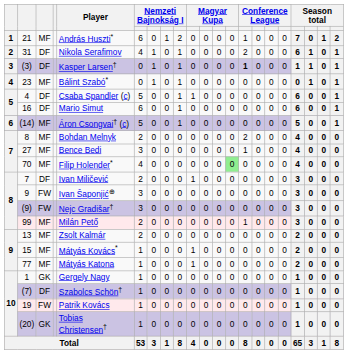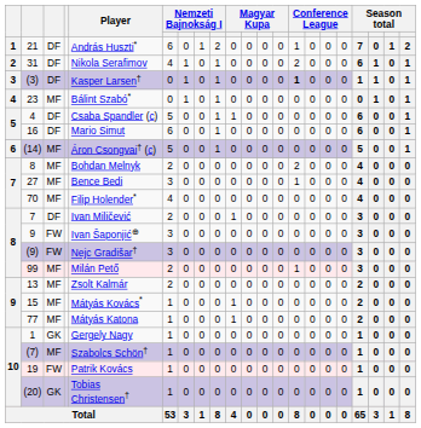 <table class="wikitable sortable sticky-header-multi" style="text-align:center; font-size:85%;">
 <tr>
 <th rowspan="2"></th>
 <th rowspan="2"></th>
 <th rowspan="2"></th>
 <th rowspan="2"></th>
 <th rowspan="2" width="120">Player</th>
 <th colspan="4"><a href='#'>Nemzeti<br>Bajnokság I</a></th>
 <th colspan="4"><a href='#'>Magyar<br>Kupa</a></th>
 <th colspan="4"><a href='#'>Conference<br>League</a></th>
 <th colspan="4">Season<br>total</th>
 </tr>
 <tr>
 <th width="15" class="unsortable"></th>
 <th width="15" class="unsortable"></th>
 <th width="15" class="unsortable"></th>
 <th width="15" class="unsortable"></th>
 <th width="15" class="unsortable"></th>
 <th width="15" class="unsortable"></th>
 <th width="15" class="unsortable"></th>
 <th width="15" class="unsortable"></th>
 <th width="15" class="unsortable"></th>
 <th width="15" class="unsortable"></th>
 <th width="15" class="unsortable"></th>
 <th width="15" class="unsortable"></th>
 <th width="15" class="unsortable"></th>
 <th width="15" class="unsortable"></th>
 <th width="15" class="unsortable"></th>
 <th width="15" class="unsortable"></th>
 </tr>
 <tr>
 <th rowspan="1">1</th>
 <td>21</td>
-<td>MF</td>
+<td>DF</td>
 <td></td>
 <td style="text-align:left;" data-sort-value="Huszti"><a href='#'>András Huszti</a><sup>*</sup><br></td>
 <td>6</td>
 <td>0</td>
 <td>1</td>
 <td>2<br></td>
 <td>0</td>
 <td>0</td>
 <td>0</td>
 <td>0<br></td>
 <td>1</td>
 <td>0</td>
 <td>0</td>
 <td>0<br></td>
 <th>7</th>
 <th>0</th>
 <th>1</th>
 <th>2</th>
 </tr>
 <tr>
 <th rowspan="1">2</th>
 <td>31</td>
 <td>DF</td>
 <td></td>
 <td style="text-align:left;" data-sort-value="Serafimov"><a href='#'>Nikola Serafimov</a><br></td>
 <td>4</td>
 <td>1</td>
 <td>0</td>
 <td>1<br></td>
 <td>0</td>
 <td>0</td>
 <td>0</td>
 <td>0<br></td>
 <td>2</td>
 <td>0</td>
 <td>0</td>
 <td>0<br></td>
 <th>6</th>
 <th>1</th>
 <th>0</th>
 <th>1</th>
 </tr>
 <tr bgcolor=#CBC3E3>
 <th rowspan="1">3</th>
 <td>(3)</td>
 <td>DF</td>
 <td></td>
 <td style="text-align:left;" data-sort-value="Larsen"><a href='#'>Kasper Larsen</a><sup>†</sup><br></td>
 <td>0</td>
 <td>1</td>
 <td>0</td>
 <td>1<br></td>
 <td>0</td>
 <td>0</td>
 <td>0</td>
 <td>0<br></td>
 <td><strong>1</strong></td>
 <td>0</td>
 <td>0</td>
 <td>0<br></td>
 <th>1</th>
 <th>1</th>
 <th>0</th>
 <th>1</th>
 </tr>
 <tr>
 <th rowspan="1">4</th>
 <td>23</td>
 <td>MF</td>
 <td></td>
 <td style="text-align:left;" data-sort-value="SzaboB"><a href='#'>Bálint Szabó</a><sup>*</sup><br></td>
 <td>0</td>
 <td>1</td>
 <td>0</td>
 <td>1<br></td>
 <td>0</td>
 <td>0</td>
 <td>0</td>
 <td>0<br></td>
 <td>0</td>
 <td>0</td>
 <td>0</td>
 <td>0<br></td>
 <th>0</th>
 <th>1</th>
 <th>0</th>
 <th>1</th>
 </tr>
 <tr>
 <th rowspan="2">5</th>
 <td>4</td>
 <td>DF</td>
 <td></td>
 <td style="text-align:left;" data-sort-value="Spandler"><a href='#'>Csaba Spandler</a> (<a href='#'>c</a>)<br></td>
 <td>5</td>
 <td>0</td>
 <td>0</td>
 <td>1<br></td>
 <td>1</td>
 <td>0</td>
 <td>0</td>
 <td>0<br></td>
 <td>0</td>
 <td>0</td>
 <td>0</td>
 <td>0<br></td>
 <th>6</th>
 <th>0</th>
 <th>0</th>
 <th>1</th>
 </tr>
 <tr>
 <td>16</td>
 <td>DF</td>
 <td></td>
 <td style="text-align:left;" data-sort-value="Simut"><a href='#'>Mario Simut</a><br></td>
 <td>6</td>
 <td>0</td>
 <td>0</td>
 <td>1<br></td>
 <td>0</td>
 <td>0</td>
 <td>0</td>
 <td>0<br></td>
 <td>0</td>
 <td>0</td>
 <td>0</td>
 <td>0<br></td>
 <th>6</th>
 <th>0</th>
 <th>0</th>
 <th>1</th>
 </tr>
 <tr bgcolor=#CBC3E3>
 <th rowspan="1">6</th>
 <td>(14)</td>
 <td>MF</td>
 <td></td>
 <td style="text-align:left;" data-sort-value="Csongvai"><a href='#'>Áron Csongvai</a><sup>†</sup> (<a href='#'>c</a>)<br></td>
 <td>5</td>
 <td>0</td>
 <td>0</td>
 <td>1<br></td>
 <td>0</td>
 <td>0</td>
 <td>0</td>
 <td>0<br></td>
 <td>0</td>
 <td>0</td>
 <td>0</td>
 <td>0<br></td>
 <th>5</th>
 <th>0</th>
 <th>0</th>
 <th>1</th>
 </tr>
 <tr>
 <th rowspan="3">7</th>
 <td>8</td>
 <td>MF</td>
 <td></td>
 <td style="text-align:left;" data-sort-value="Melnyk"><a href='#'>Bohdan Melnyk</a><br></td>
 <td>2</td>
 <td>0</td>
 <td>0</td>
 <td>0<br></td>
 <td>0</td>
 <td>0</td>
 <td>0</td>
 <td>0<br></td>
 <td>2</td>
 <td>0</td>
 <td>0</td>
 <td>0<br></td>
 <th>4</th>
 <th>0</th>
 <th>0</th>
 <th>0</th>
 </tr>
 <tr>
 <td>27</td>
 <td>MF</td>
 <td></td>
 <td style="text-align:left;" data-sort-value="Bedi"><a href='#'>Bence Bedi</a><br></td>
 <td>3</td>
 <td>0</td>
 <td>0</td>
 <td>0<br></td>
 <td>0</td>
 <td>0</td>
 <td>0</td>
 <td>0<br></td>
 <td>1</td>
 <td>0</td>
 <td>0</td>
 <td>0<br></td>
 <th>4</th>
 <th>0</th>
 <th>0</th>
 <th>0</th>
 </tr>
 <tr>
 <td>70</td>
 <td>MF</td>
 <td></td>
 <td style="text-align:left;" data-sort-value="Holender"><a href='#'>Filip Holender</a><sup>*</sup><br></td>
 <td>4</td>
 <td>0</td>
 <td>0</td>
 <td>0<br></td>
 <td>0</td>
 <td>0</td>
 <td>0</td>
-<td style="background: lightgreen;">0<br></td>
+<td>0<br></td>
 <td>0</td>
 <td>0</td>
 <td>0</td>
 <td>0<br></td>
 <th>4</th>
 <th>0</th>
 <th>0</th>
 <th>0</th>
 </tr>
 <tr>
 <th rowspan="4">8</th>
 <td>7</td>
 <td>DF</td>
 <td></td>
 <td style="text-align:left;" data-sort-value="Milicevic"><a href='#'>Ivan Miličević</a><br></td>
 <td>2</td>
 <td>0</td>
 <td>0</td>
 <td>0<br></td>
 <td>1</td>
 <td>0</td>
 <td>0</td>
 <td>0<br></td>
 <td>0</td>
 <td>0</td>
 <td>0</td>
 <td>0<br></td>
 <th>3</th>
 <th>0</th>
 <th>0</th>
 <th>0</th>
 </tr>
 <tr>
 <td>9</td>
 <td>FW</td>
 <td></td>
 <td style="text-align:left;" data-sort-value="Saponjic"><a href='#'>Ivan Šaponjić</a><sup>⊕</sup><br></td>
 <td>3</td>
 <td>0</td>
 <td>0</td>
 <td>0<br></td>
 <td>0</td>
 <td>0</td>
 <td>0</td>
 <td>0<br></td>
 <td>0</td>
 <td>0</td>
 <td>0</td>
 <td>0<br></td>
 <th>3</th>
 <th>0</th>
 <th>0</th>
 <th>0</th>
 </tr>
 <tr bgcolor=#CBC3E3>
 <td>(9)</td>
 <td>FW</td>
 <td></td>
 <td style="text-align:left;" data-sort-value="Gradisar"><a href='#'>Nejc Gradišar</a><sup>†</sup><br></td>
 <td>3</td>
 <td>0</td>
 <td>0</td>
 <td>0<br></td>
 <td>0</td>
 <td>0</td>
 <td>0</td>
 <td>0<br></td>
 <td>0</td>
 <td>0</td>
 <td>0</td>
 <td>0<br></td>
 <th>3</th>
 <th>0</th>
 <th>0</th>
 <th>0</th>
 </tr>
 <tr bgcolor=#ffe9ec>
 <td>99</td>
 <td>MF</td>
 <td></td>
 <td style="text-align:left;" data-sort-value="PetoM"><a href='#'>Milán Pető</a><br></td>
 <td>2</td>
 <td>0</td>
 <td>0</td>
 <td>0<br></td>
 <td>0</td>
 <td>0</td>
 <td>0</td>
 <td>0<br></td>
 <td>1</td>
 <td>0</td>
 <td>0</td>
 <td>0<br></td>
 <th>3</th>
 <th>0</th>
 <th>0</th>
 <th>0</th>
 </tr>
 <tr>
 <th rowspan="3">9</th>
 <td>13</td>
 <td>MF</td>
 <td></td>
 <td style="text-align:left;" data-sort-value="Kalmar"><a href='#'>Zsolt Kalmár</a><br></td>
 <td>2</td>
 <td>0</td>
 <td>0</td>
 <td>0<br></td>
 <td>0</td>
 <td>0</td>
 <td>0</td>
 <td>0<br></td>
 <td>0</td>
 <td>0</td>
 <td>0</td>
 <td>0<br></td>
 <th>2</th>
 <th>0</th>
 <th>0</th>
 <th>0</th>
 </tr>
 <tr>
 <td>15</td>
 <td>MF</td>
 <td></td>
 <td style="text-align:left;" data-sort-value="KovacsM"><a href='#'>Mátyás Kovács</a><sup>*</sup><br></td>
 <td>1</td>
 <td>0</td>
 <td>0</td>
 <td>0<br></td>
 <td>1</td>
 <td>0</td>
 <td>0</td>
 <td>0<br></td>
 <td>0</td>
 <td>0</td>
 <td>0</td>
 <td>0<br></td>
 <th>2</th>
 <th>0</th>
 <th>0</th>
 <th>0</th>
 </tr>
 <tr>
 <td>77</td>
 <td>MF</td>
 <td></td>
 <td style="text-align:left;" data-sort-value="Katona"><a href='#'>Mátyás Katona</a><br></td>
 <td>1</td>
 <td>0</td>
 <td>0</td>
 <td>0<br></td>
 <td>1</td>
 <td>0</td>
 <td>0</td>
 <td>0<br></td>
 <td>0</td>
 <td>0</td>
 <td>0</td>
 <td>0<br></td>
 <th>2</th>
 <th>0</th>
 <th>0</th>
 <th>0</th>
 </tr>
 <tr>
 <th rowspan="4">10</th>
 <td>1</td>
 <td>GK</td>
 <td></td>
 <td style="text-align:left;" data-sort-value="NagyG"><a href='#'>Gergely Nagy</a><br></td>
 <td>1</td>
 <td>0</td>
 <td>0</td>
 <td>0<br></td>
 <td>0</td>
 <td>0</td>
 <td>0</td>
 <td>0<br></td>
 <td>0</td>
 <td>0</td>
 <td>0</td>
 <td>0<br></td>
 <th>1</th>
 <th>0</th>
 <th>0</th>
 <th>0</th>
 </tr>
 <tr bgcolor=#CBC3E3>
 <td>(7)</td>
-<td>DF</td>
+<td>MF</td>
 <td></td>
 <td style="text-align:left;" data-sort-value="Schon"><a href='#'>Szabolcs Schön</a><sup>†</sup><br></td>
 <td>1</td>
 <td>0</td>
 <td>0</td>
 <td>0<br></td>
 <td>0</td>
 <td>0</td>
 <td>0</td>
 <td>0<br></td>
 <td>0</td>
 <td>0</td>
 <td>0</td>
 <td>0<br></td>
 <th>1</th>
 <th>0</th>
 <th>0</th>
 <th>0</th>
 </tr>
 <tr bgcolor=#ffe9ec>
 <td>19</td>
 <td>FW</td>
 <td></td>
 <td style="text-align:left;" data-sort-value="KovacsP"><a href='#'>Patrik Kovács</a><br></td>
 <td>1</td>
 <td>0</td>
 <td>0</td>
 <td>0<br></td>
 <td>0</td>
 <td>0</td>
 <td>0</td>
 <td>0<br></td>
 <td>0</td>
 <td>0</td>
 <td>0</td>
 <td>0<br></td>
 <th>1</th>
 <th>0</th>
 <th>0</th>
 <th>0</th>
 </tr>
 <tr bgcolor=#CBC3E3>
 <td>(20)</td>
 <td>GK</td>
 <td></td>
 <td style="text-align:left;" data-sort-value="Christensen"><a href='#'>Tobias Christensen</a><sup>†</sup><br></td>
 <td>1</td>
 <td>0</td>
 <td>0</td>
 <td>0<br></td>
 <td>0</td>
 <td>0</td>
 <td>0</td>
 <td>0<br></td>
 <td>0</td>
 <td>0</td>
 <td>0</td>
 <td>0<br></td>
 <th>1</th>
 <th>0</th>
 <th>0</th>
 <th>0</th>
 </tr>
 <tr bgcolor=#ffe9ec>
 <th colspan="5">Total<br></th>
 <th>53</th>
 <th>3</th>
 <th>1</th>
 <th>8<br></th>
 <th>4</th>
 <th>0</th>
 <th>0</th>
 <th>0<br></th>
 <th>8</th>
 <th>0</th>
 <th>0</th>
 <th>0<br></th>
 <th>65</th>
 <th>3</th>
 <th>1</th>
 <th>8</th>
 </tr>
 </table>
